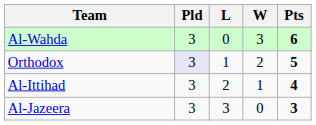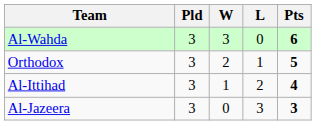 <table class="wikitable" style="text-align:center;">
 <tr>
 <th width=180>Team</th>
 <th width=30>Pld</th>
+<th width=30>W</th>
 <th width=30>L</th>
-<th width=30>W</th>
 <th width=30>Pts</th>
 </tr>
 <tr bgcolor="#ccffcc">
 <td align="left"> <a href='#'>Al-Wahda</a></td>
 <td>3</td>
+<td>3</td>
 <td>0</td>
-<td>3</td>
 <td><strong>6</strong></td>
 </tr>
 <tr>
 <td align="left"> <a href='#'>Orthodox</a></td>
-<td style="background: lavender;">3</td>
+<td>3</td>
+<td>2</td>
 <td>1</td>
-<td>2</td>
 <td><strong>5</strong></td>
 </tr>
 <tr>
 <td align="left"> <a href='#'>Al-Ittihad</a></td>
 <td>3</td>
+<td>1</td>
 <td>2</td>
-<td>1</td>
 <td><strong>4</strong></td>
 </tr>
 <tr>
 <td align="left"> <a href='#'>Al-Jazeera</a></td>
 <td>3</td>
+<td>0</td>
 <td>3</td>
-<td>0</td>
 <td><strong>3</strong></td>
 </tr>
 </table>
